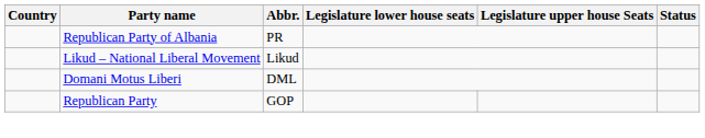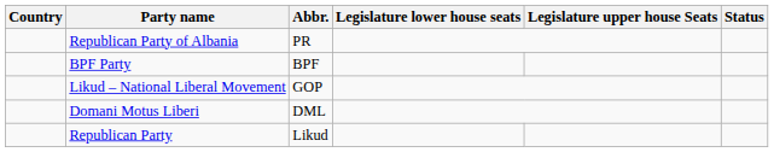 <table class="wikitable sortable">
 <tr>
 <th align="left">Country</th>
 <th align="left">Party name</th>
 <th>Abbr.</th>
 <th>Legislature lower house seats</th>
 <th>Legislature upper house Seats</th>
 <th>Status</th>
 </tr>
 <tr>
 <td></td>
 <td><a href='#'>Republican Party of Albania</a></td>
 <td>PR</td>
 <td colspan="2"></td>
 <td></td>
 </tr>
 <tr>
 <td></td>
+<td><a href='#'>BPF Party</a></td>
+<td>BPF</td>
+<td></td>
+<td></td>
+<td></td>
+</tr>
+<tr>
+<td></td>
 <td><a href='#'>Likud – National Liberal Movement</a></td>
-<td>Likud</td>
+<td>GOP</td>
 <td colspan="2"></td>
 <td></td>
 </tr>
 <tr>
 <td></td>
 <td><a href='#'>Domani Motus Liberi</a></td>
 <td>DML</td>
 <td colspan="2"></td>
 <td></td>
 </tr>
 <tr>
 <td></td>
 <td><a href='#'>Republican Party</a></td>
-<td>GOP</td>
+<td>Likud</td>
 <td></td>
 <td></td>
 <td></td>
 </tr>
 </table>
